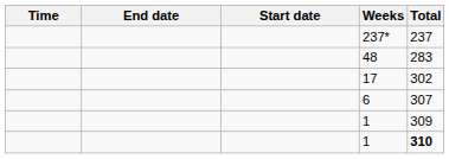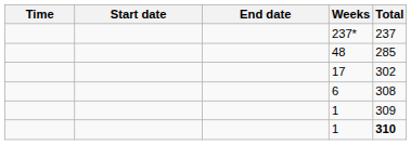 <table class="sortable wikitable">
 <tr>
 <th width=85>Time</th>
+<th width=160>Start date</th>
 <th width=160>End date</th>
-<th width=160>Start date</th>
 <th>Weeks</th>
 <th>Total</th>
 </tr>
 <tr>
 <td></td>
 <td></td>
 <td></td>
 <td>237*</td>
 <td>237</td>
 </tr>
 <tr>
 <td></td>
 <td></td>
 <td></td>
 <td>48</td>
-<td>283</td>
+<td>285</td>
 </tr>
 <tr>
 <td></td>
 <td></td>
 <td></td>
 <td>17</td>
 <td>302</td>
 </tr>
 <tr>
 <td></td>
 <td></td>
 <td></td>
 <td>6</td>
-<td>307</td>
+<td>308</td>
 </tr>
 <tr>
 <td></td>
 <td></td>
 <td></td>
 <td>1</td>
 <td>309</td>
 </tr>
 <tr>
 <td></td>
 <td></td>
 <td></td>
 <td>1</td>
 <td><strong>310</strong></td>
 </tr>
 </table>
